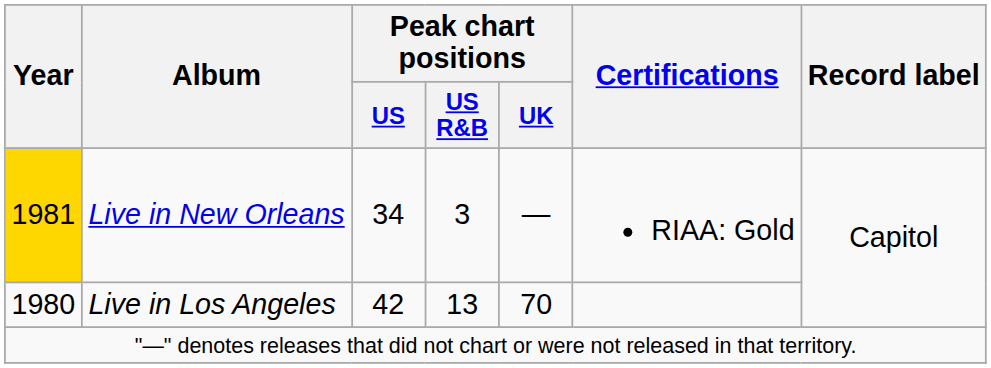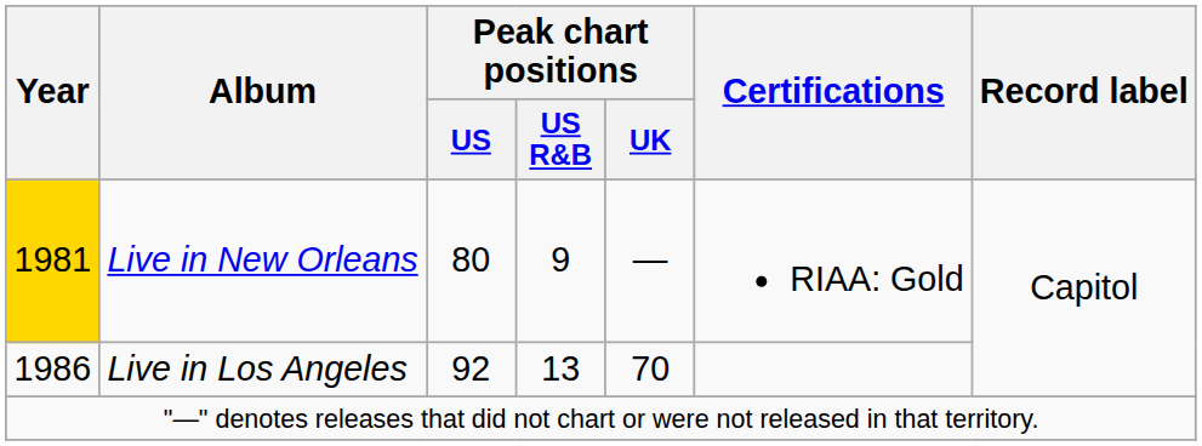 <table class="wikitable" style="text-align:center;">
 <tr>
 <th rowspan="2">Year</th>
 <th rowspan="2">Album</th>
 <th colspan="3">Peak chart positions</th>
 <th rowspan="2"><a href='#'>Certifications</a></th>
 <th rowspan="2">Record label</th>
 </tr>
 <tr style="font-size:smaller;">
 <th width="35"><a href='#'>US</a><br></th>
 <th width="35"><a href='#'>US<br>R&B</a><br></th>
 <th width="35"><a href='#'>UK</a><br></th>
 </tr>
 <tr>
 <td style="background: gold;">1981</td>
 <td style="text-align:left"><em><a href='#'>Live in New Orleans</a></em></td>
-<td>34</td>
-<td>3</td>
+<td>80</td>
+<td>9</td>
 <td>—</td>
 <td style="text-align:left"><br><ul><li>RIAA: Gold</li></ul></td>
 <td rowspan="2">Capitol</td>
 </tr>
 <tr>
-<td>1980</td>
+<td>1986</td>
 <td style="text-align:left"><em>Live in Los Angeles</em></td>
-<td>42</td>
+<td>92</td>
 <td>13</td>
 <td>70</td>
 <td style="text-align:left"></td>
 </tr>
 <tr>
 <td colspan="7" style="text-align:center; font-size:9pt;">"—" denotes releases that did not chart or were not released in that territory.</td>
 </tr>
 </table>
